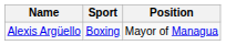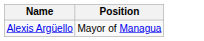 <table class="wikitable sortable">
 <tr>
 <th>Name</th>
-<th>Sport</th>
 <th>Position</th>
 </tr>
 <tr>
 <td data-sort-value="Argüello,Alexis"><a href='#'>Alexis Argüello</a></td>
-<td><a href='#'>Boxing</a></td>
 <td>Mayor of <a href='#'>Managua</a></td>
 </tr>
 </table>
